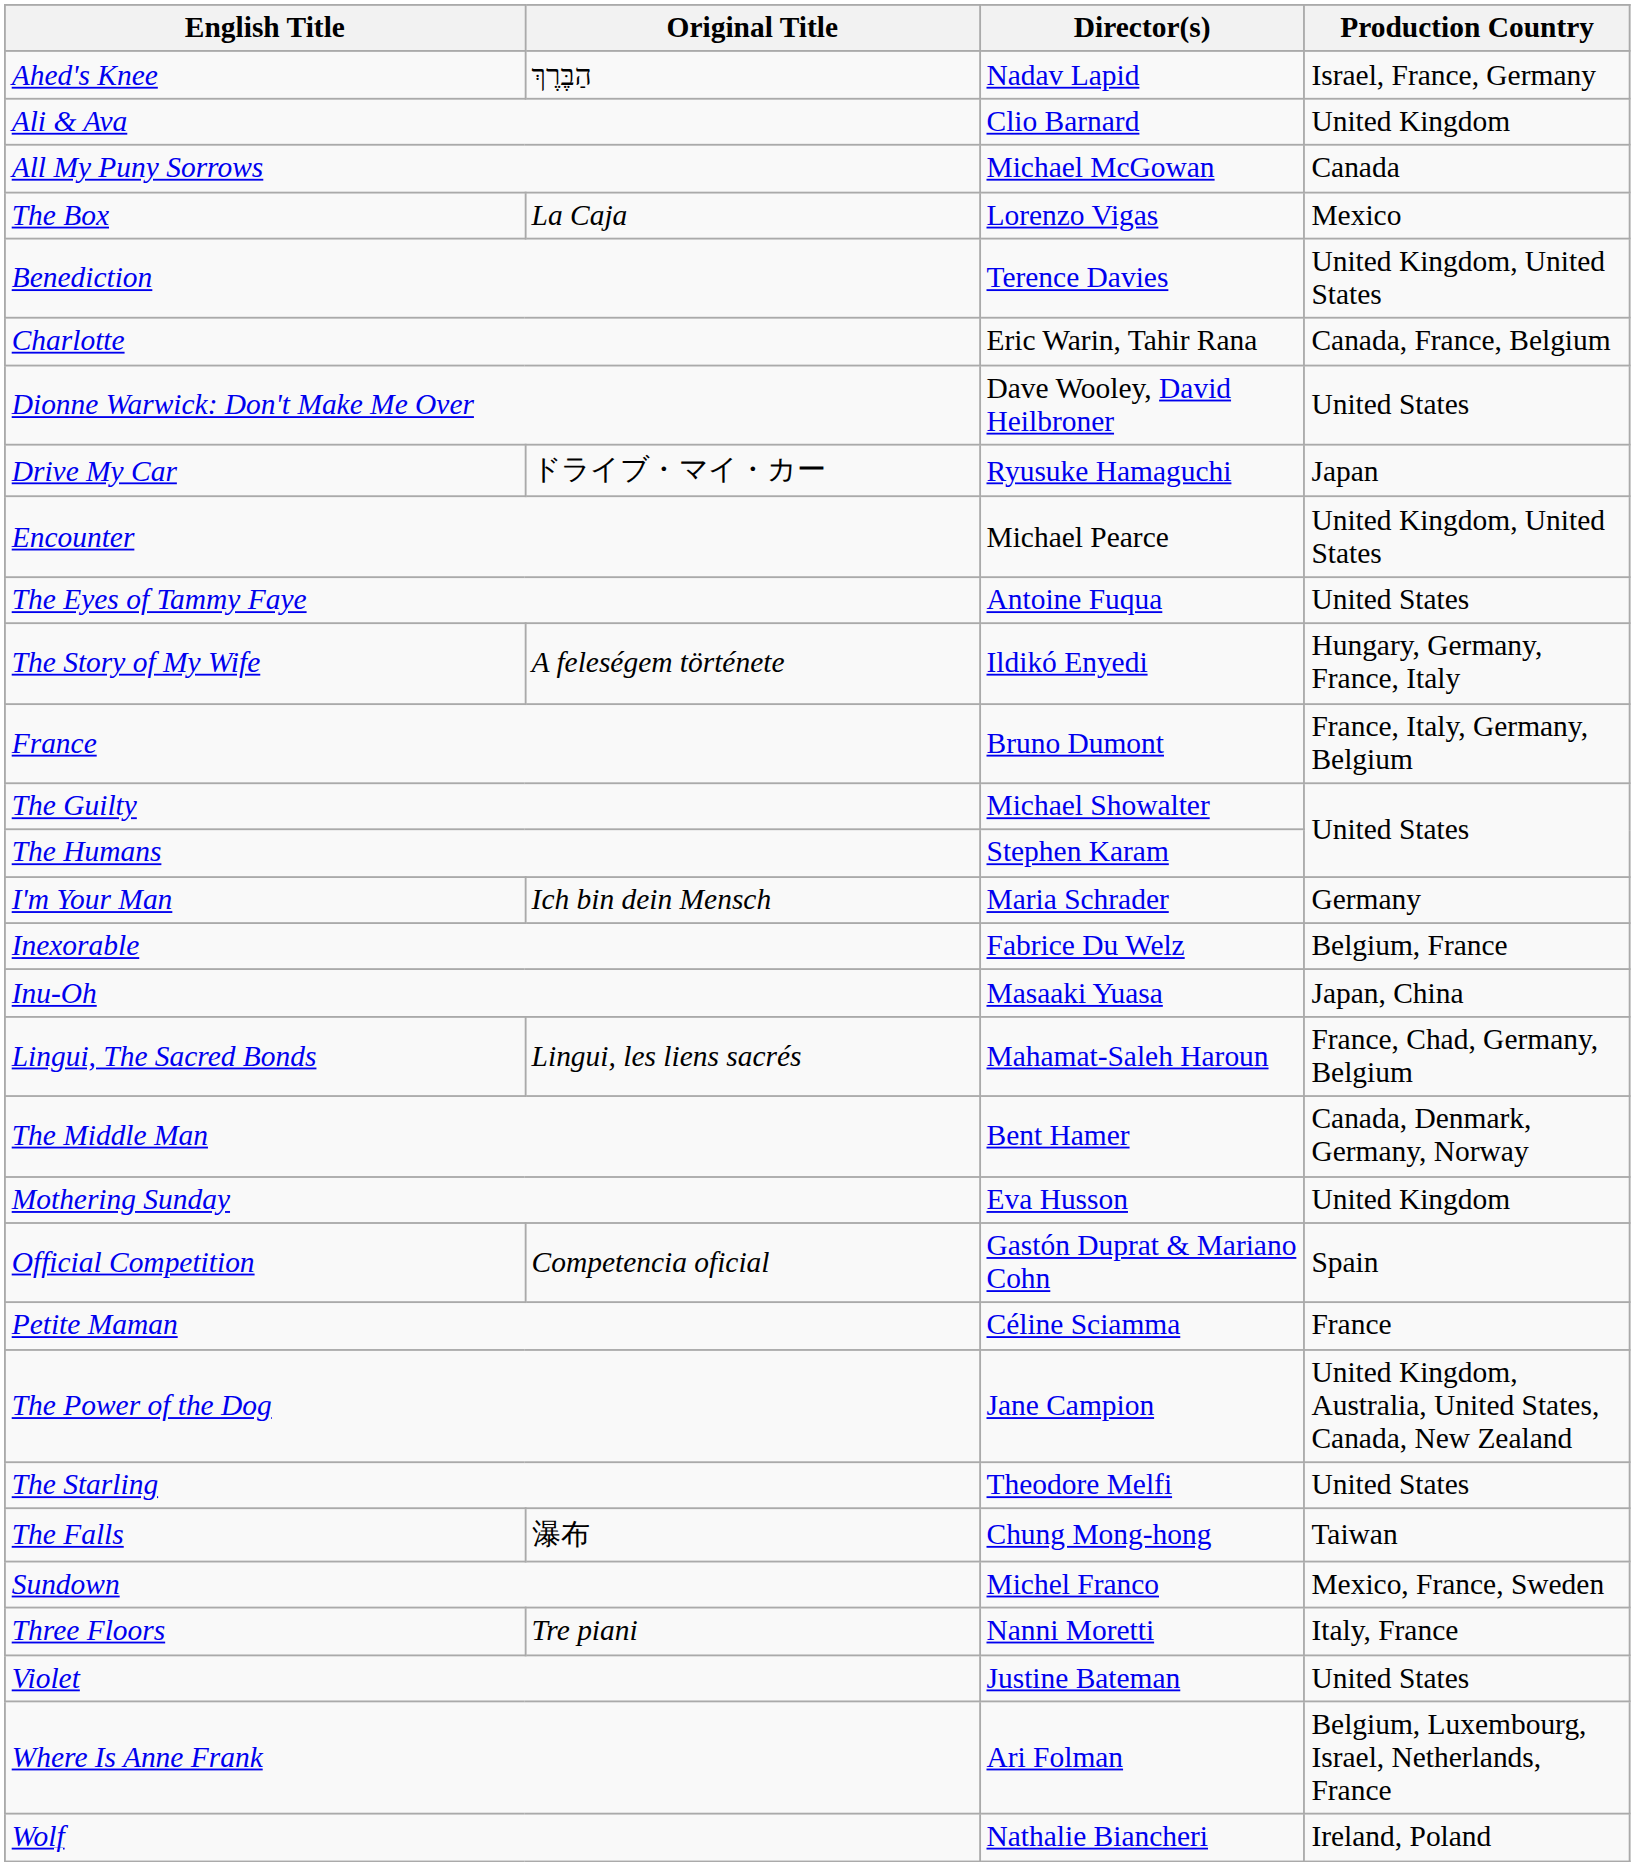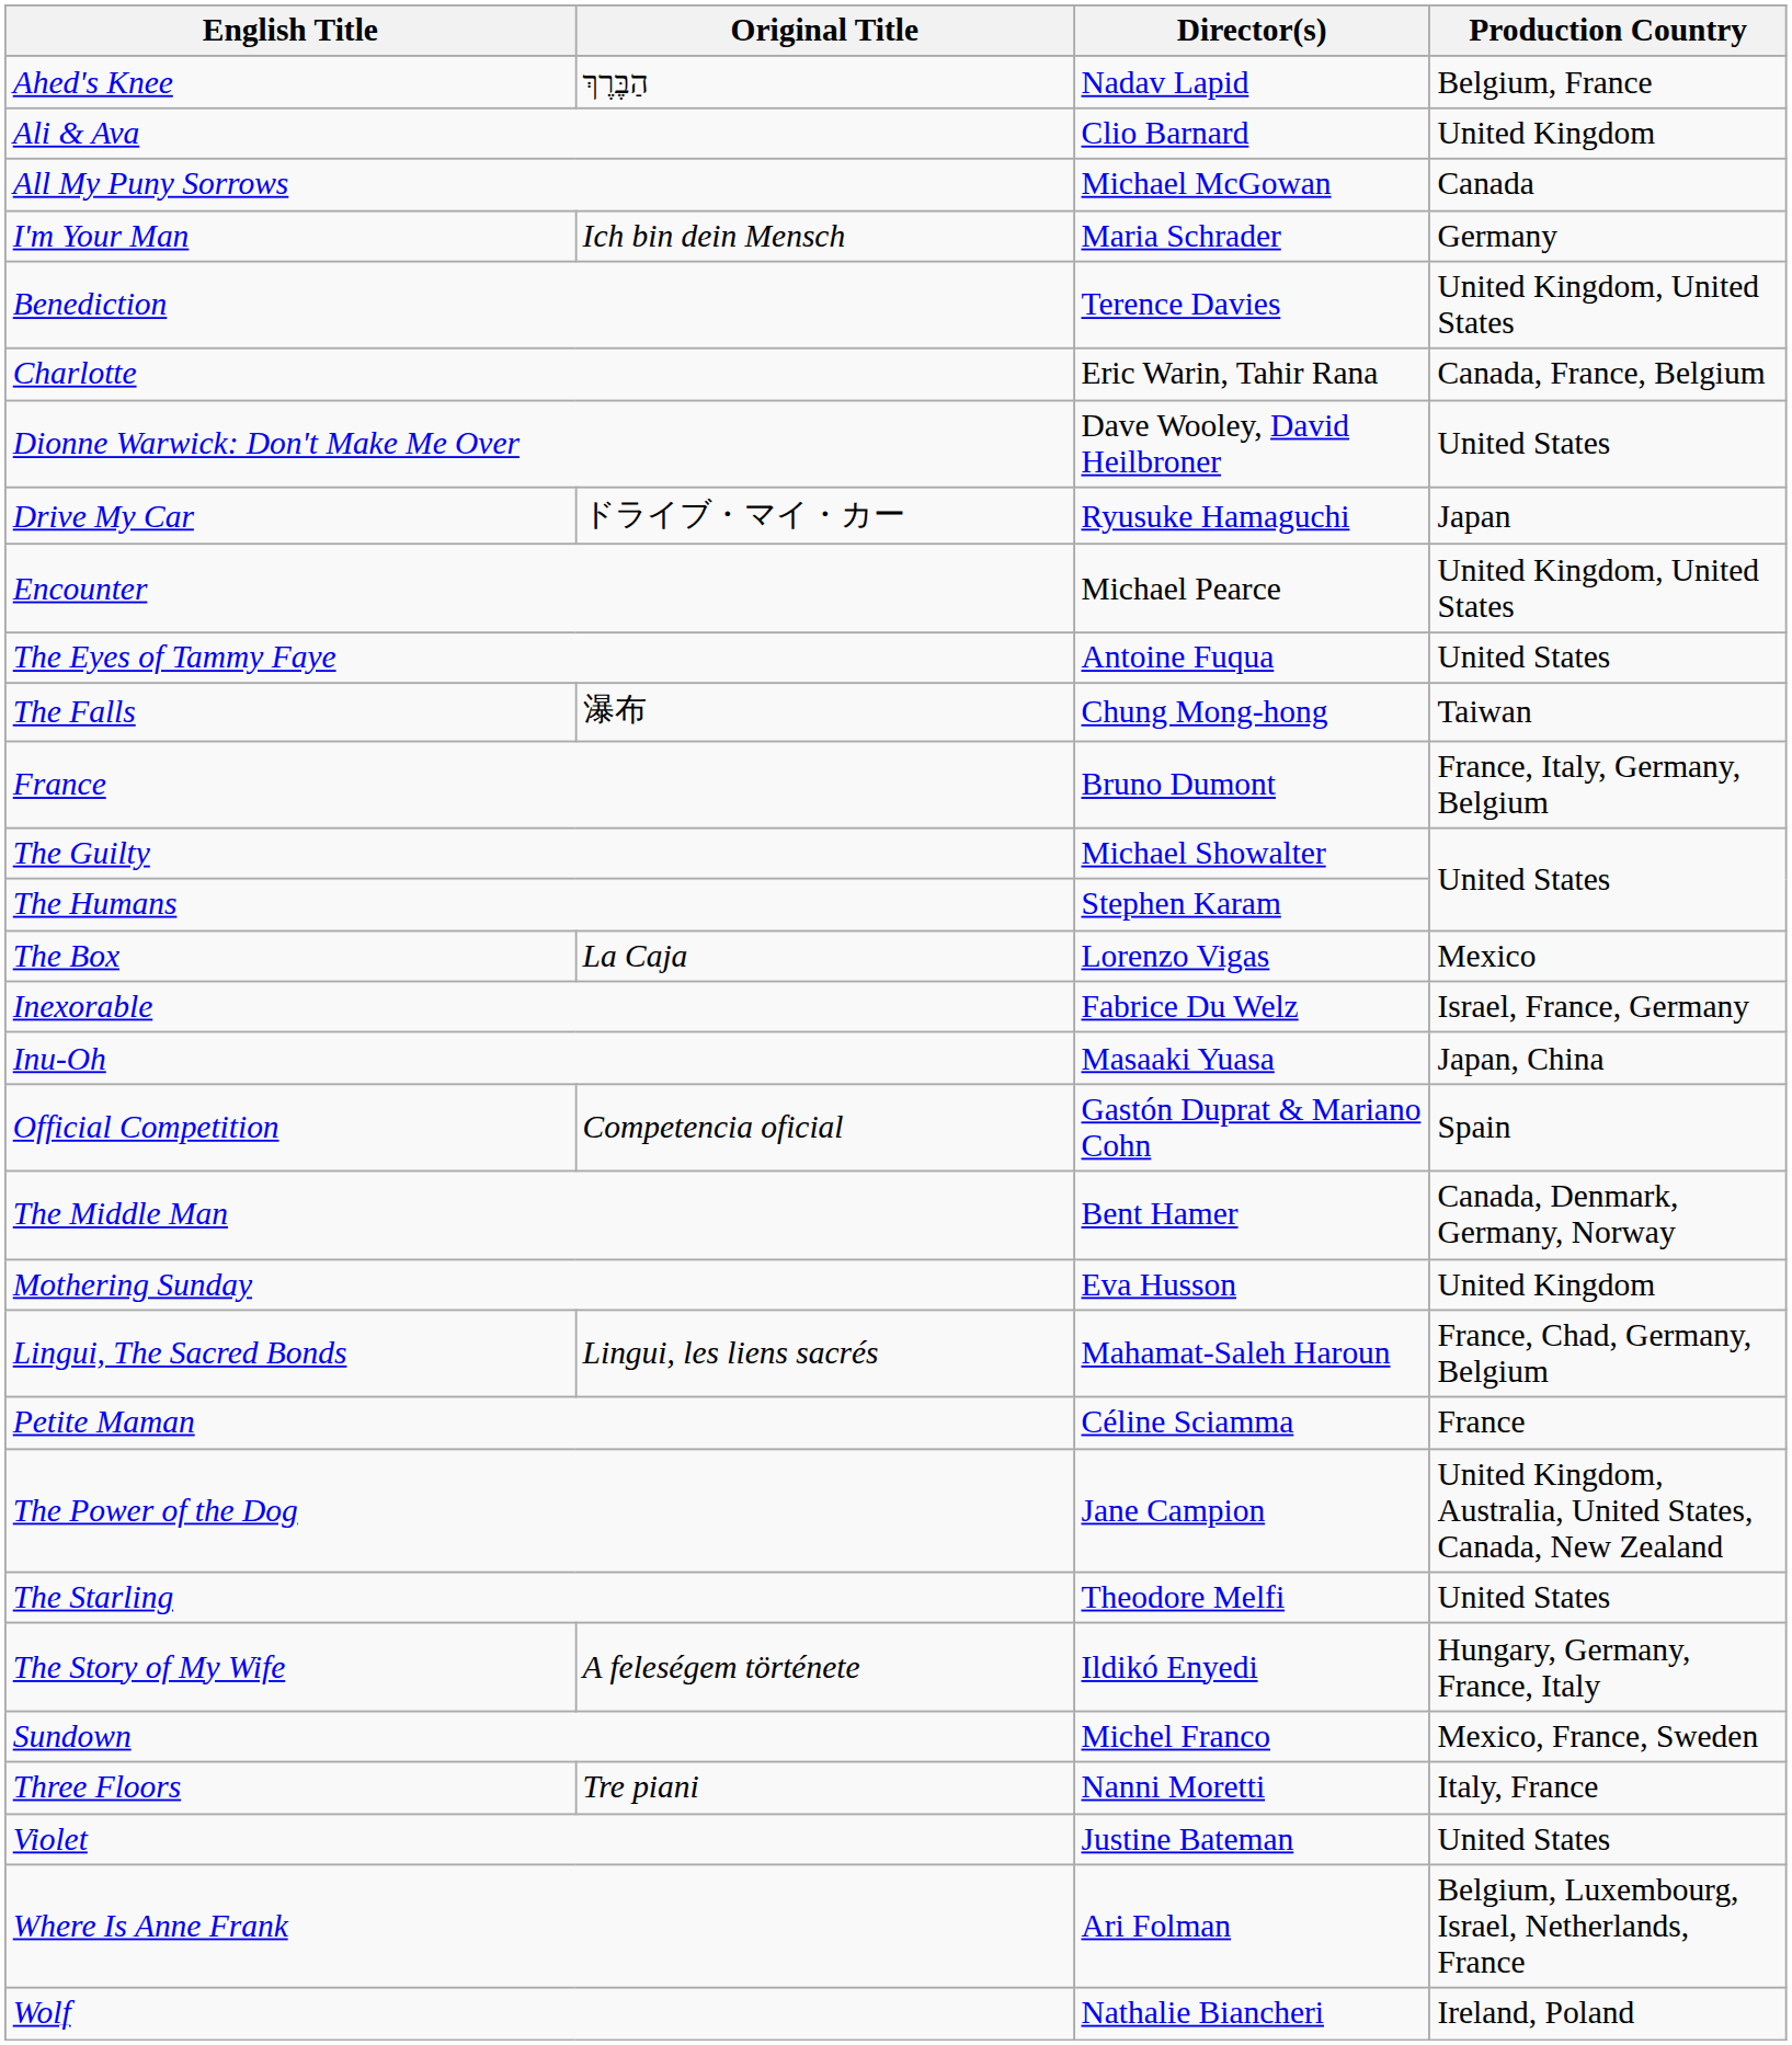 <table class="wikitable" width="100%" cellpadding="5">
 <tr>
 <th scope="col" width="32%">English Title</th>
 <th scope="col" width="28%">Original Title</th>
 <th scope="col" width="20%">Director(s)</th>
 <th scope="col" width="20%">Production Country</th>
 </tr>
 <tr>
 <td><em><a href='#'>Ahed's Knee</a></em></td>
 <td>הַבֶּרֶךְ</td>
 <td><a href='#'>Nadav Lapid</a></td>
-<td>Israel, France, Germany</td>
+<td>Belgium, France</td>
 </tr>
 <tr>
 <td colspan=2><em><a href='#'>Ali & Ava</a></em></td>
 <td><a href='#'>Clio Barnard</a></td>
 <td>United Kingdom</td>
 </tr>
 <tr>
 <td colspan=2><em><a href='#'>All My Puny Sorrows</a></em></td>
 <td><a href='#'>Michael McGowan</a></td>
 <td>Canada</td>
 </tr>
 <tr>
-<td><em><a href='#'>The Box</a></em></td>
-<td><em>La Caja</em></td>
-<td><a href='#'>Lorenzo Vigas</a></td>
-<td>Mexico</td>
+<td><em><a href='#'>I'm Your Man</a></em></td>
+<td><em>Ich bin dein Mensch</em></td>
+<td><a href='#'>Maria Schrader</a></td>
+<td>Germany</td>
 </tr>
 <tr>
 <td colspan=2><em><a href='#'>Benediction</a></em></td>
 <td><a href='#'>Terence Davies</a></td>
 <td>United Kingdom, United States</td>
 </tr>
 <tr>
 <td colspan=2><em><a href='#'>Charlotte</a></em></td>
 <td>Eric Warin, Tahir Rana</td>
 <td>Canada, France, Belgium</td>
 </tr>
 <tr>
 <td colspan=2><em><a href='#'>Dionne Warwick: Don't Make Me Over</a></em></td>
 <td>Dave Wooley, <a href='#'>David Heilbroner</a></td>
 <td>United States</td>
 </tr>
 <tr>
 <td><em><a href='#'>Drive My Car</a></em></td>
 <td>ドライブ・マイ・カー</td>
 <td><a href='#'>Ryusuke Hamaguchi</a></td>
 <td>Japan</td>
 </tr>
 <tr>
 <td colspan=2><em><a href='#'>Encounter</a></em></td>
 <td>Michael Pearce</td>
 <td>United Kingdom, United States</td>
 </tr>
 <tr>
 <td colspan=2><em><a href='#'>The Eyes of Tammy Faye</a></em></td>
 <td><a href='#'>Antoine Fuqua</a></td>
 <td>United States</td>
 </tr>
 <tr>
-<td><em><a href='#'>The Story of My Wife</a></em></td>
-<td><em>A feleségem története</em></td>
-<td><a href='#'>Ildikó Enyedi</a></td>
-<td>Hungary, Germany, France, Italy</td>
+<td><em><a href='#'>The Falls</a></em></td>
+<td>瀑布</td>
+<td><a href='#'>Chung Mong-hong</a></td>
+<td>Taiwan</td>
 </tr>
 <tr>
 <td colspan=2><em><a href='#'>France</a></em></td>
 <td><a href='#'>Bruno Dumont</a></td>
 <td>France, Italy, Germany, Belgium</td>
 </tr>
 <tr>
 <td colspan=2><em><a href='#'>The Guilty</a></em></td>
 <td><a href='#'>Michael Showalter</a></td>
 <td rowspan="2">United States</td>
 </tr>
 <tr>
 <td colspan=2><em><a href='#'>The Humans</a></em></td>
 <td><a href='#'>Stephen Karam</a></td>
 </tr>
 <tr>
-<td><em><a href='#'>I'm Your Man</a></em></td>
-<td><em>Ich bin dein Mensch</em></td>
-<td><a href='#'>Maria Schrader</a></td>
-<td>Germany</td>
+<td><em><a href='#'>The Box</a></em></td>
+<td><em>La Caja</em></td>
+<td><a href='#'>Lorenzo Vigas</a></td>
+<td>Mexico</td>
 </tr>
 <tr>
 <td colspan=2><em><a href='#'>Inexorable</a></em></td>
 <td><a href='#'>Fabrice Du Welz</a></td>
-<td>Belgium, France</td>
+<td>Israel, France, Germany</td>
 </tr>
 <tr>
 <td colspan=2><em><a href='#'>Inu-Oh</a></em></td>
 <td><a href='#'>Masaaki Yuasa</a></td>
 <td>Japan, China</td>
 </tr>
 <tr>
-<td><em><a href='#'>Lingui, The Sacred Bonds</a></em></td>
-<td><em>Lingui, les liens sacrés</em></td>
-<td><a href='#'>Mahamat-Saleh Haroun</a></td>
-<td>France, Chad, Germany, Belgium</td>
+<td><em><a href='#'>Official Competition</a></em></td>
+<td><em>Competencia oficial</em></td>
+<td><a href='#'>Gastón Duprat & Mariano Cohn</a></td>
+<td>Spain</td>
 </tr>
 <tr>
 <td colspan=2><em><a href='#'>The Middle Man</a></em></td>
 <td><a href='#'>Bent Hamer</a></td>
 <td>Canada, Denmark, Germany, Norway</td>
 </tr>
 <tr>
 <td colspan=2><em><a href='#'>Mothering Sunday</a></em></td>
 <td><a href='#'>Eva Husson</a></td>
 <td>United Kingdom</td>
 </tr>
 <tr>
-<td><em><a href='#'>Official Competition</a></em></td>
-<td><em>Competencia oficial</em></td>
-<td><a href='#'>Gastón Duprat & Mariano Cohn</a></td>
-<td>Spain</td>
+<td><em><a href='#'>Lingui, The Sacred Bonds</a></em></td>
+<td><em>Lingui, les liens sacrés</em></td>
+<td><a href='#'>Mahamat-Saleh Haroun</a></td>
+<td>France, Chad, Germany, Belgium</td>
 </tr>
 <tr>
 <td colspan=2><em><a href='#'>Petite Maman</a></em></td>
 <td><a href='#'>Céline Sciamma</a></td>
 <td>France</td>
 </tr>
 <tr>
 <td colspan=2><em><a href='#'>The Power of the Dog</a></em></td>
 <td><a href='#'>Jane Campion</a></td>
 <td>United Kingdom, Australia, United States, Canada, New Zealand</td>
 </tr>
 <tr>
 <td colspan=2><em><a href='#'>The Starling</a></em></td>
 <td><a href='#'>Theodore Melfi</a></td>
 <td>United States</td>
 </tr>
 <tr>
-<td><em><a href='#'>The Falls</a></em></td>
-<td>瀑布</td>
-<td><a href='#'>Chung Mong-hong</a></td>
-<td>Taiwan</td>
+<td><em><a href='#'>The Story of My Wife</a></em></td>
+<td><em>A feleségem története</em></td>
+<td><a href='#'>Ildikó Enyedi</a></td>
+<td>Hungary, Germany, France, Italy</td>
 </tr>
 <tr>
 <td colspan=2><em><a href='#'>Sundown</a></em></td>
 <td><a href='#'>Michel Franco</a></td>
 <td>Mexico, France, Sweden</td>
 </tr>
 <tr>
 <td><em><a href='#'>Three Floors</a></em></td>
 <td><em>Tre piani</em></td>
 <td><a href='#'>Nanni Moretti</a></td>
 <td>Italy, France</td>
 </tr>
 <tr>
 <td colspan=2><em><a href='#'>Violet</a></em></td>
 <td><a href='#'>Justine Bateman</a></td>
 <td>United States</td>
 </tr>
 <tr>
 <td colspan=2><em><a href='#'>Where Is Anne Frank</a></em></td>
 <td><a href='#'>Ari Folman</a></td>
 <td>Belgium, Luxembourg, Israel, Netherlands, France</td>
 </tr>
 <tr>
 <td colspan=2><em><a href='#'>Wolf</a></em></td>
 <td><a href='#'>Nathalie Biancheri</a></td>
 <td>Ireland, Poland</td>
 </tr>
 </table>
